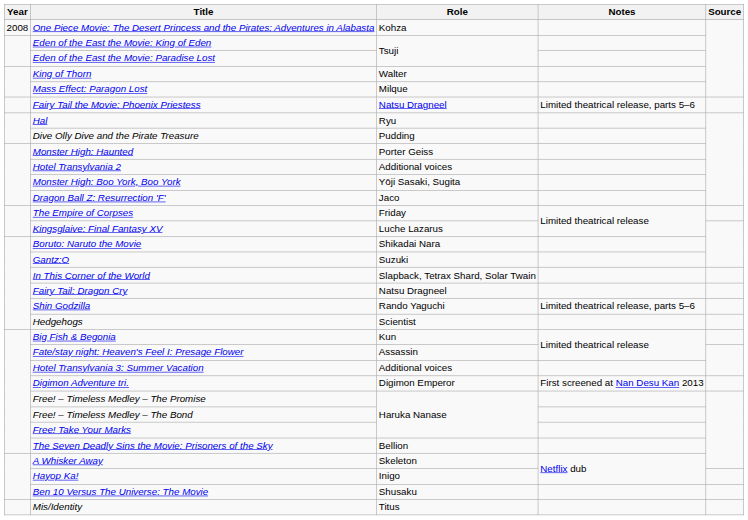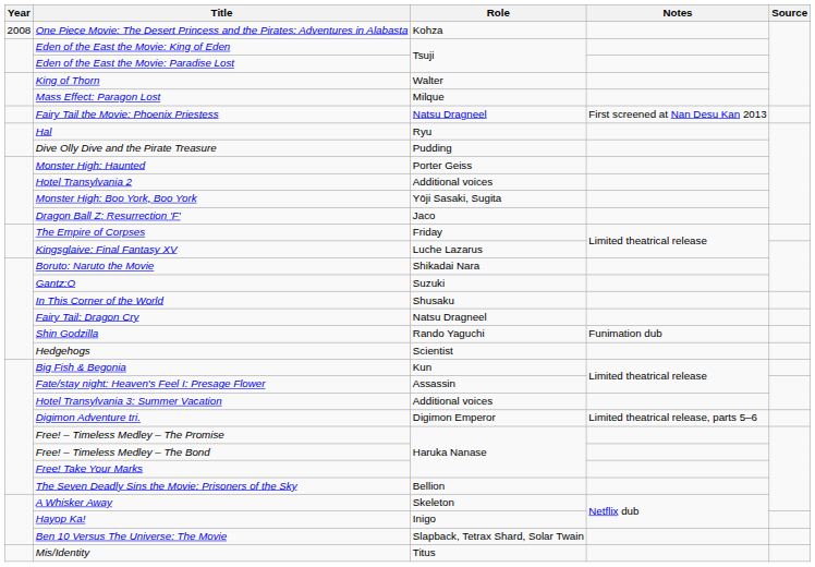 <table class="wikitable sortable plainrowheaders">
 <tr>
 <th>Year</th>
 <th>Title</th>
 <th>Role</th>
 <th class="unsortable">Notes</th>
 <th class="unsortable">Source</th>
 </tr>
 <tr>
 <td>2008</td>
 <td><em><a href='#'>One Piece Movie: The Desert Princess and the Pirates: Adventures in Alabasta</a></em></td>
 <td>Kohza</td>
 <td></td>
 <td rowspan="5"></td>
 </tr>
 <tr>
 <td rowspan="2"></td>
 <td><em><a href='#'>Eden of the East the Movie: King of Eden</a></em></td>
 <td rowspan="2">Tsuji</td>
 <td></td>
 </tr>
 <tr>
 <td><em><a href='#'>Eden of the East the Movie: Paradise Lost</a></em></td>
 <td></td>
 </tr>
 <tr>
 <td rowspan="2"></td>
 <td><em><a href='#'>King of Thorn</a></em></td>
 <td>Walter</td>
 <td></td>
 </tr>
 <tr>
 <td><em><a href='#'>Mass Effect: Paragon Lost</a></em></td>
 <td>Milque</td>
 <td></td>
 </tr>
 <tr>
 <td></td>
 <td><em><a href='#'>Fairy Tail the Movie: Phoenix Priestess</a></em></td>
 <td><a href='#'>Natsu Dragneel</a></td>
-<td>Limited theatrical release, parts 5–6</td>
+<td>First screened at <a href='#'>Nan Desu Kan</a> 2013</td>
 <td></td>
 </tr>
 <tr>
 <td rowspan="2"></td>
 <td><em><a href='#'>Hal</a></em></td>
 <td>Ryu</td>
 <td></td>
 <td rowspan="6"></td>
 </tr>
 <tr>
 <td><em>Dive Olly Dive and the Pirate Treasure</em></td>
 <td>Pudding</td>
 <td></td>
 </tr>
 <tr>
 <td rowspan="4"></td>
 <td><em><a href='#'>Monster High: Haunted</a></em></td>
 <td>Porter Geiss</td>
 <td></td>
 </tr>
 <tr>
 <td><em><a href='#'>Hotel Transylvania 2</a></em></td>
 <td>Additional voices</td>
 <td></td>
 </tr>
 <tr>
 <td><em><a href='#'>Monster High: Boo York, Boo York</a></em></td>
 <td>Yōji Sasaki, Sugita</td>
 <td></td>
 </tr>
 <tr>
 <td><em><a href='#'>Dragon Ball Z: Resurrection 'F'</a></em></td>
 <td>Jaco</td>
 <td></td>
 </tr>
 <tr>
 <td rowspan="2"></td>
 <td><em><a href='#'>The Empire of Corpses</a></em></td>
 <td>Friday</td>
 <td rowspan="2">Limited theatrical release</td>
 <td></td>
 </tr>
 <tr>
 <td><em><a href='#'>Kingsglaive: Final Fantasy XV</a></em></td>
 <td>Luche Lazarus</td>
 <td rowspan="3"></td>
 </tr>
 <tr>
 <td rowspan="6"></td>
 <td><em><a href='#'>Boruto: Naruto the Movie</a></em></td>
 <td>Shikadai Nara</td>
 <td></td>
 </tr>
 <tr>
 <td><em><a href='#'>Gantz:O</a></em></td>
 <td>Suzuki</td>
 <td></td>
 </tr>
 <tr>
 <td><em><a href='#'>In This Corner of the World</a></em></td>
-<td>Slapback, Tetrax Shard, Solar Twain</td>
+<td>Shusaku</td>
 <td></td>
 <td></td>
 </tr>
 <tr>
 <td><em><a href='#'>Fairy Tail: Dragon Cry</a></em></td>
 <td>Natsu Dragneel</td>
 <td></td>
 <td></td>
 </tr>
 <tr>
 <td><em><a href='#'>Shin Godzilla</a></em></td>
 <td>Rando Yaguchi</td>
-<td>Limited theatrical release, parts 5–6</td>
+<td>Funimation dub</td>
 <td></td>
 </tr>
 <tr>
 <td><em>Hedgehogs</em></td>
 <td>Scientist</td>
 <td></td>
 <td></td>
 </tr>
 <tr>
 <td rowspan="8"></td>
 <td><em><a href='#'>Big Fish & Begonia</a></em></td>
 <td>Kun</td>
 <td rowspan="2">Limited theatrical release</td>
 <td></td>
 </tr>
 <tr>
 <td><em><a href='#'>Fate/stay night: Heaven's Feel I: Presage Flower</a></em></td>
 <td>Assassin</td>
 <td rowspan="2"></td>
 </tr>
 <tr>
 <td><em><a href='#'>Hotel Transylvania 3: Summer Vacation</a></em></td>
 <td>Additional voices</td>
 <td></td>
 </tr>
 <tr>
 <td><em><a href='#'>Digimon Adventure tri.</a></em></td>
 <td>Digimon Emperor</td>
-<td>First screened at <a href='#'>Nan Desu Kan</a> 2013</td>
+<td>Limited theatrical release, parts 5–6</td>
 <td></td>
 </tr>
 <tr>
 <td><em>Free! – Timeless Medley – The Promise</em></td>
 <td rowspan="3">Haruka Nanase</td>
 <td></td>
 <td rowspan="5"></td>
 </tr>
 <tr>
 <td><em>Free! – Timeless Medley – The Bond</em></td>
 <td></td>
 </tr>
 <tr>
 <td><em><a href='#'>Free! Take Your Marks</a></em></td>
 <td></td>
 </tr>
 <tr>
 <td><em><a href='#'>The Seven Deadly Sins the Movie: Prisoners of the Sky</a></em></td>
 <td>Bellion</td>
 <td></td>
 </tr>
 <tr>
 <td rowspan="3"></td>
 <td><em><a href='#'>A Whisker Away</a></em></td>
 <td>Skeleton</td>
 <td rowspan="2"><a href='#'>Netflix</a> dub</td>
 </tr>
 <tr>
 <td><em><a href='#'>Hayop Ka!</a></em></td>
 <td>Inigo</td>
 <td></td>
 </tr>
 <tr>
 <td><em><a href='#'>Ben 10 Versus The Universe: The Movie</a></em></td>
-<td>Shusaku</td>
+<td>Slapback, Tetrax Shard, Solar Twain</td>
 <td></td>
 <td></td>
 </tr>
 <tr>
 <td></td>
 <td><em>Mis/Identity</em></td>
 <td>Titus</td>
 <td></td>
 </tr>
 </table>
